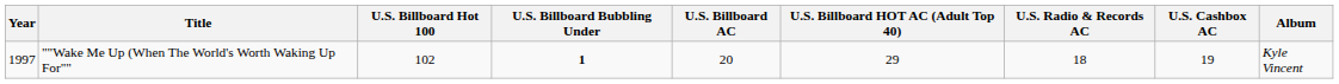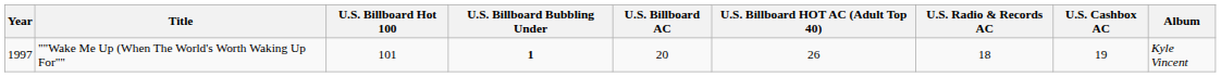 <table class="wikitable">
 <tr>
 <th>Year</th>
 <th>Title</th>
 <th>U.S. Billboard Hot 100</th>
 <th>U.S. Billboard Bubbling Under</th>
 <th>U.S. Billboard AC</th>
 <th>U.S. Billboard HOT AC (Adult Top 40)</th>
 <th>U.S. Radio & Records AC</th>
 <th>U.S. Cashbox AC</th>
 <th>Album</th>
 </tr>
 <tr>
 <td rowspan="3">1997</td>
 <td>""Wake Me Up (When The World's Worth Waking Up For""</td>
-<td style="text-align:center;">102</td>
+<td style="text-align:center;">101</td>
 <td style="text-align:center;"><strong>1</strong></td>
 <td style="text-align:center;">20</td>
-<td style="text-align:center;">29</td>
+<td style="text-align:center;">26</td>
 <td style="text-align:center;">18</td>
 <td style="text-align:center;">19</td>
 <td rowspan="2"><em>Kyle Vincent</em></td>
 </tr>
 </table>
